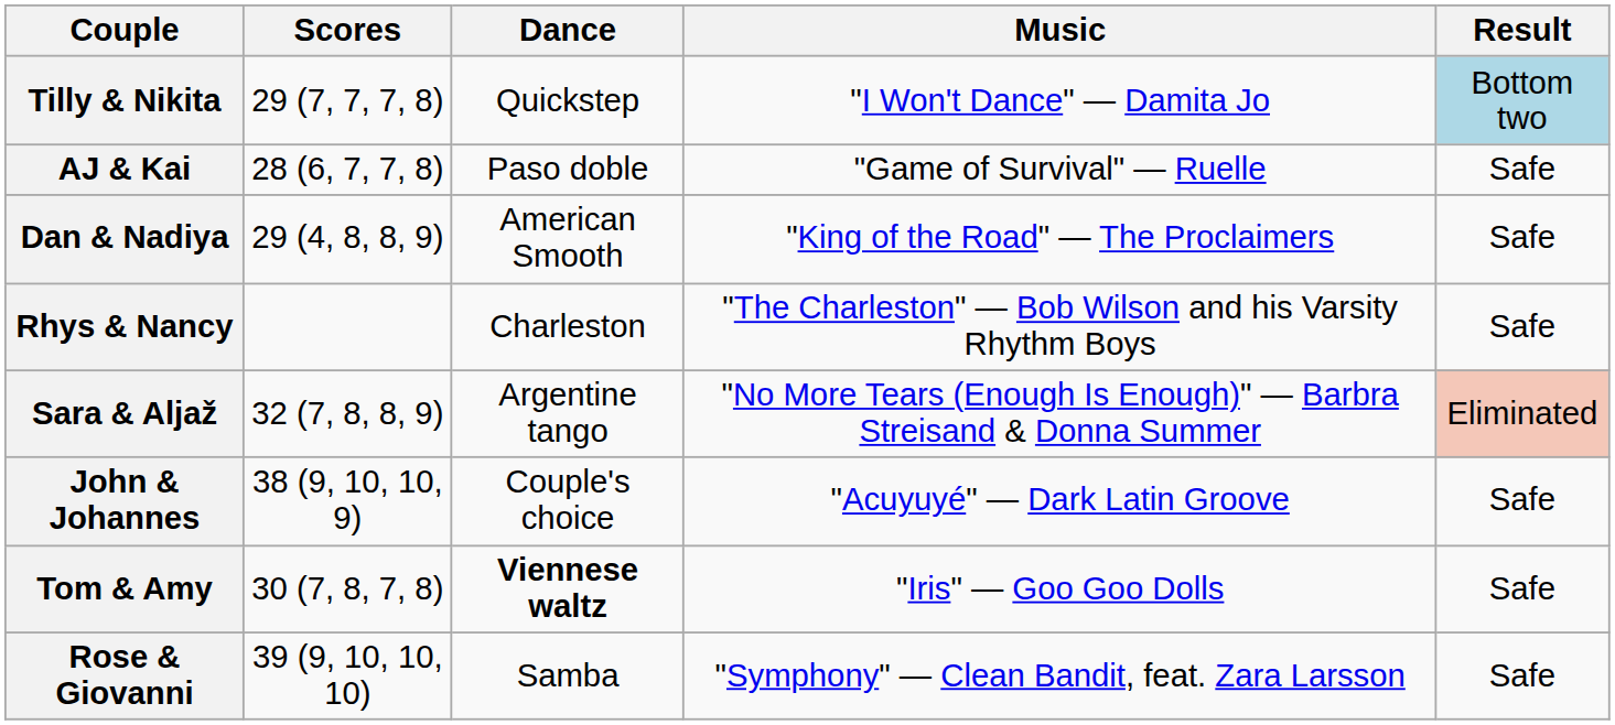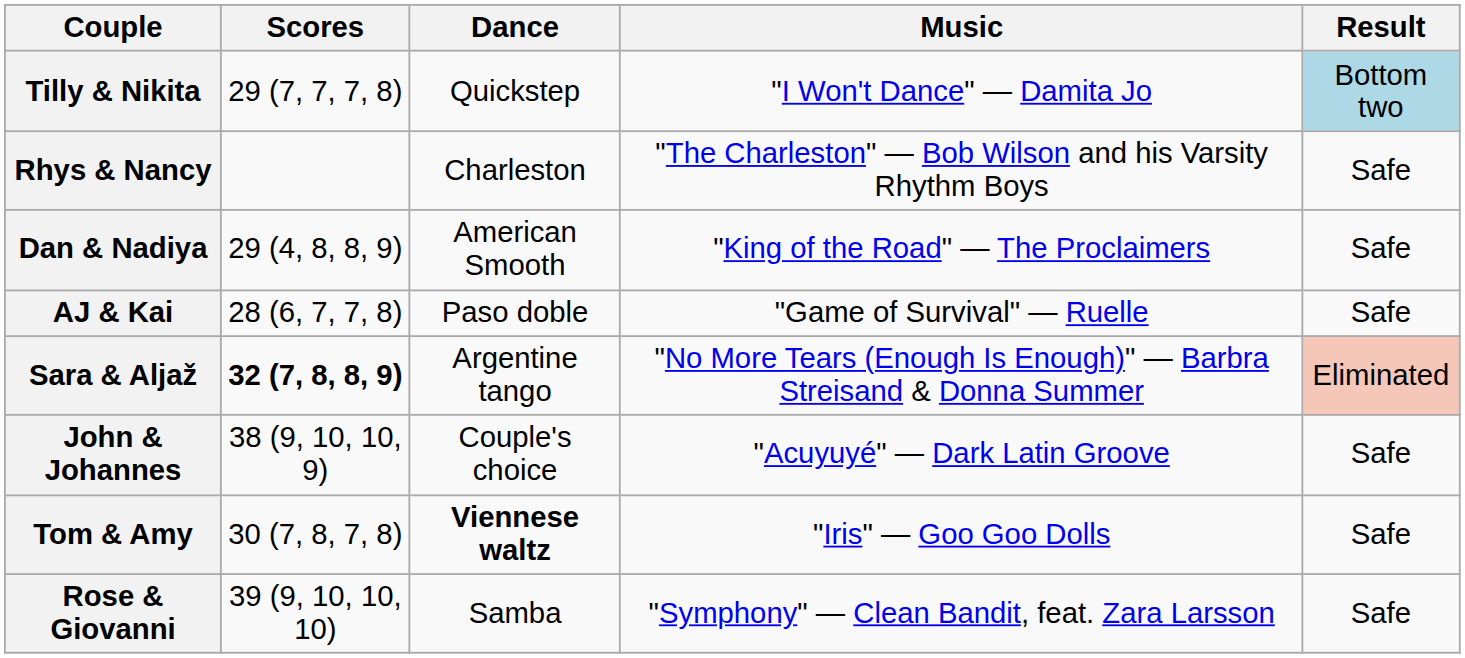 <table class="wikitable sortable" style="text-align:center; width: 90%">
 <tr>
 <th scope="col">Couple</th>
 <th scope="col">Scores</th>
 <th scope="col" class="unsortable">Dance</th>
 <th scope="col" class="unsortable">Music</th>
 <th scope="col" class="unsortable">Result</th>
 </tr>
 <tr>
 <th scope="row">Tilly & Nikita</th>
 <td>29 (7, 7, 7, 8)</td>
 <td>Quickstep</td>
 <td>"<a href='#'>I Won't Dance</a>" — <a href='#'>Damita Jo</a></td>
 <td bgcolor="lightblue">Bottom two</td>
 </tr>
 <tr>
-<th scope="row">AJ & Kai</th>
-<td>28 (6, 7, 7, 8)</td>
-<td>Paso doble</td>
-<td>"Game of Survival" — <a href='#'>Ruelle</a></td>
+<th scope="row">Rhys & Nancy</th>
+<td></td>
+<td>Charleston</td>
+<td>"<a href='#'>The Charleston</a>" — <a href='#'>Bob Wilson</a> and his Varsity Rhythm Boys</td>
 <td>Safe</td>
 </tr>
 <tr>
 <th scope="row">Dan & Nadiya</th>
 <td>29 (4, 8, 8, 9)</td>
 <td>American Smooth</td>
 <td>"<a href='#'>King of the Road</a>" — <a href='#'>The Proclaimers</a></td>
 <td>Safe</td>
 </tr>
 <tr>
-<th scope="row">Rhys & Nancy</th>
-<td></td>
-<td>Charleston</td>
-<td>"<a href='#'>The Charleston</a>" — <a href='#'>Bob Wilson</a> and his Varsity Rhythm Boys</td>
+<th scope="row">AJ & Kai</th>
+<td>28 (6, 7, 7, 8)</td>
+<td>Paso doble</td>
+<td>"Game of Survival" — <a href='#'>Ruelle</a></td>
 <td>Safe</td>
 </tr>
 <tr>
 <th scope="row">Sara & Aljaž</th>
-<td>32 (7, 8, 8, 9)</td>
+<td><strong>32 (7, 8, 8, 9)</strong></td>
 <td>Argentine tango</td>
 <td>"<a href='#'>No More Tears (Enough Is Enough)</a>" — <a href='#'>Barbra Streisand</a> & <a href='#'>Donna Summer</a></td>
 <td bgcolor="f4c7b8">Eliminated</td>
 </tr>
 <tr>
 <th scope="row">John & Johannes</th>
 <td>38 (9, 10, 10, 9)</td>
 <td>Couple's choice</td>
 <td>"<a href='#'>Acuyuyé</a>" — <a href='#'>Dark Latin Groove</a></td>
 <td>Safe</td>
 </tr>
 <tr>
 <th scope="row">Tom & Amy</th>
 <td>30 (7, 8, 7, 8)</td>
 <td><strong>Viennese waltz</strong></td>
 <td>"<a href='#'>Iris</a>" — <a href='#'>Goo Goo Dolls</a></td>
 <td>Safe</td>
 </tr>
 <tr>
 <th scope="row">Rose & Giovanni</th>
 <td>39 (9, 10, 10, 10)</td>
 <td>Samba</td>
 <td>"<a href='#'>Symphony</a>" — <a href='#'>Clean Bandit</a>, feat. <a href='#'>Zara Larsson</a></td>
 <td>Safe</td>
 </tr>
 </table>
